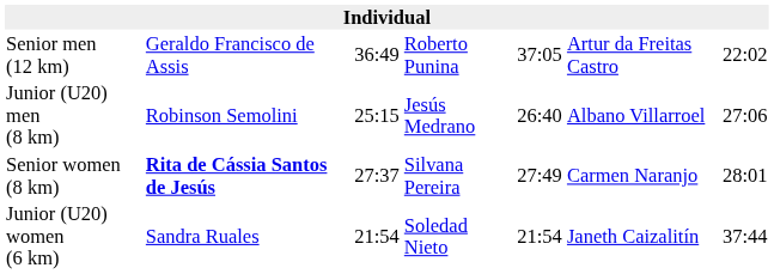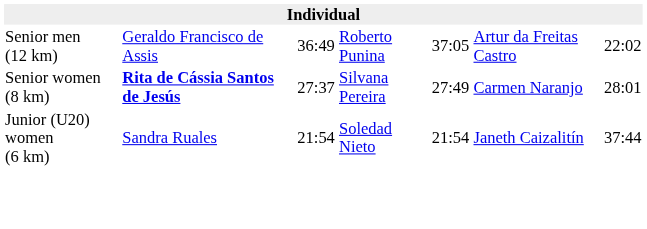 <table>
 <tr>
 <td colspan=7 bgcolor=#eeeeee style=text-align:center;><strong>Individual</strong></td>
 </tr>
 <tr>
 <td>Senior men<br>(12 km)</td>
 <td><a href='#'>Geraldo Francisco de Assis</a><br></td>
 <td>36:49</td>
 <td><a href='#'>Roberto Punina</a><br></td>
 <td>37:05</td>
 <td><a href='#'>Artur da Freitas Castro</a><br></td>
 <td>22:02</td>
-</tr>
-<tr>
-<td>Junior (U20) men<br>(8 km)</td>
-<td><a href='#'>Robinson Semolini</a><br></td>
-<td>25:15</td>
-<td><a href='#'>Jesús Medrano</a><br></td>
-<td>26:40</td>
-<td><a href='#'>Albano Villarroel</a><br></td>
-<td>27:06</td>
 </tr>
 <tr>
 <td>Senior women<br>(8 km)</td>
 <td><strong><a href='#'>Rita de Cássia Santos de Jesús</a><br></strong></td>
 <td>27:37</td>
 <td><a href='#'>Silvana Pereira</a><br></td>
 <td>27:49</td>
 <td><a href='#'>Carmen Naranjo</a><br></td>
 <td>28:01</td>
 </tr>
 <tr>
 <td>Junior (U20) women<br>(6 km)</td>
 <td><a href='#'>Sandra Ruales</a><br></td>
 <td>21:54</td>
 <td><a href='#'>Soledad Nieto</a><br></td>
 <td>21:54</td>
 <td><a href='#'>Janeth Caizalitín</a><br></td>
 <td>37:44</td>
 </tr>
 </table>
